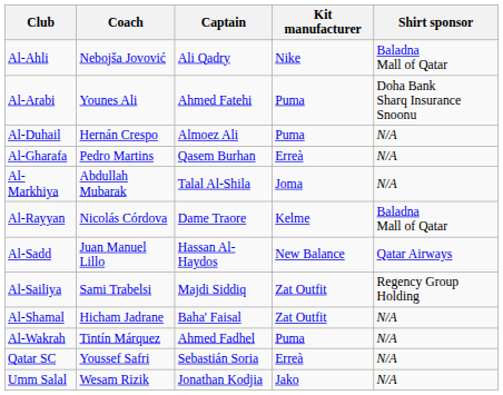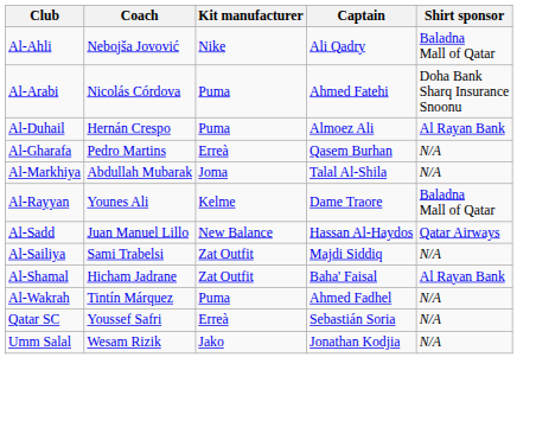 <table class="wikitable sortable" style="text-align:left;">
 <tr>
 <th>Club</th>
 <th>Coach</th>
+<th>Kit manufacturer</th>
 <th>Captain</th>
-<th>Kit manufacturer</th>
 <th>Shirt sponsor</th>
 </tr>
 <tr>
 <td><a href='#'>Al-Ahli</a></td>
 <td> <a href='#'>Nebojša Jovović</a></td>
+<td><a href='#'>Nike</a></td>
 <td> <a href='#'>Ali Qadry</a></td>
-<td><a href='#'>Nike</a></td>
 <td><a href='#'>Baladna</a><br>Mall of Qatar</td>
 </tr>
 <tr>
 <td><a href='#'>Al-Arabi</a></td>
-<td> <a href='#'>Younes Ali</a></td>
+<td> <a href='#'>Nicolás Córdova</a></td>
+<td><a href='#'>Puma</a></td>
 <td> <a href='#'>Ahmed Fatehi</a></td>
-<td><a href='#'>Puma</a></td>
 <td>Doha Bank<br>Sharq Insurance<br>Snoonu</td>
 </tr>
 <tr>
 <td><a href='#'>Al-Duhail</a></td>
 <td> <a href='#'>Hernán Crespo</a></td>
+<td><a href='#'>Puma</a></td>
 <td> <a href='#'>Almoez Ali</a></td>
-<td><a href='#'>Puma</a></td>
-<td><em>N/A</em></td>
+<td><a href='#'>Al Rayan Bank</a></td>
 </tr>
 <tr>
 <td><a href='#'>Al-Gharafa</a></td>
 <td> <a href='#'>Pedro Martins</a></td>
+<td><a href='#'>Erreà</a></td>
 <td> <a href='#'>Qasem Burhan</a></td>
-<td><a href='#'>Erreà</a></td>
 <td><em>N/A</em></td>
 </tr>
 <tr>
 <td><a href='#'>Al-Markhiya</a></td>
 <td> <a href='#'>Abdullah Mubarak</a></td>
+<td><a href='#'>Joma</a></td>
 <td> <a href='#'>Talal Al-Shila</a></td>
-<td><a href='#'>Joma</a></td>
 <td><em>N/A</em></td>
 </tr>
 <tr>
 <td><a href='#'>Al-Rayyan</a></td>
-<td> <a href='#'>Nicolás Córdova</a></td>
+<td> <a href='#'>Younes Ali</a></td>
+<td><a href='#'>Kelme</a></td>
 <td> <a href='#'>Dame Traore</a></td>
-<td><a href='#'>Kelme</a></td>
 <td><a href='#'>Baladna</a><br>Mall of Qatar</td>
 </tr>
 <tr>
 <td><a href='#'>Al-Sadd</a></td>
 <td> <a href='#'>Juan Manuel Lillo</a></td>
+<td><a href='#'>New Balance</a></td>
 <td> <a href='#'>Hassan Al-Haydos</a></td>
-<td><a href='#'>New Balance</a></td>
 <td><a href='#'>Qatar Airways</a></td>
 </tr>
 <tr>
 <td><a href='#'>Al-Sailiya</a></td>
 <td> <a href='#'>Sami Trabelsi</a></td>
+<td><a href='#'>Zat Outfit</a></td>
 <td> <a href='#'>Majdi Siddiq</a></td>
-<td><a href='#'>Zat Outfit</a></td>
-<td>Regency Group Holding</td>
+<td><em>N/A</em></td>
 </tr>
 <tr>
 <td><a href='#'>Al-Shamal</a></td>
 <td> <a href='#'>Hicham Jadrane</a></td>
+<td><a href='#'>Zat Outfit</a></td>
 <td> <a href='#'>Baha' Faisal</a></td>
-<td><a href='#'>Zat Outfit</a></td>
-<td><em>N/A</em></td>
+<td><a href='#'>Al Rayan Bank</a></td>
 </tr>
 <tr>
 <td><a href='#'>Al-Wakrah</a></td>
 <td> <a href='#'>Tintín Márquez</a></td>
+<td><a href='#'>Puma</a></td>
 <td> <a href='#'>Ahmed Fadhel</a></td>
-<td><a href='#'>Puma</a></td>
 <td><em>N/A</em></td>
 </tr>
 <tr>
 <td><a href='#'>Qatar SC</a></td>
 <td> <a href='#'>Youssef Safri</a></td>
+<td><a href='#'>Erreà</a></td>
 <td> <a href='#'>Sebastián Soria</a></td>
-<td><a href='#'>Erreà</a></td>
 <td><em>N/A</em></td>
 </tr>
 <tr>
 <td><a href='#'>Umm Salal</a></td>
 <td> <a href='#'>Wesam Rizik</a></td>
+<td><a href='#'>Jako</a></td>
 <td> <a href='#'>Jonathan Kodjia</a></td>
-<td><a href='#'>Jako</a></td>
 <td><em>N/A</em></td>
 </tr>
 </table>
